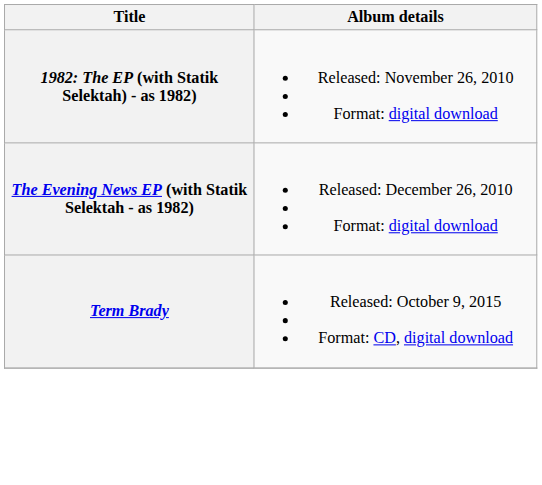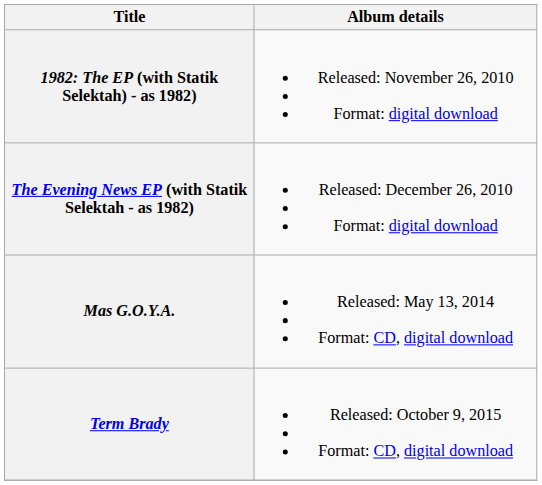 <table class="wikitable plainrowheaders" style="text-align:center;">
 <tr>
 <th scope="col" style="width:15em;">Title</th>
 <th scope="col" style="width:17em;">Album details</th>
 </tr>
 <tr>
 <th scope="row"><em>1982: The EP</em> (with Statik Selektah) - as 1982)</th>
 <td><br><ul><li>Released: November 26, 2010</li><li></li><li>Format: <a href='#'>digital download</a></li></ul></td>
 </tr>
 <tr>
 <th scope="row"><em><a href='#'>The Evening News EP</a></em> (with Statik Selektah - as 1982)</th>
 <td><br><ul><li>Released: December 26, 2010</li><li></li><li>Format: <a href='#'>digital download</a></li></ul></td>
 </tr>
 <tr>
+<th scope="row"><em>Mas G.O.Y.A.</em></th>
+<td><br><ul><li>Released: May 13, 2014</li><li></li><li>Format: <a href='#'>CD</a>, <a href='#'>digital download</a></li></ul></td>
+</tr>
+<tr>
 <th scope="row"><em><a href='#'>Term Brady</a></em></th>
 <td><br><ul><li>Released: October 9, 2015</li><li></li><li>Format: <a href='#'>CD</a>, <a href='#'>digital download</a></li></ul></td>
 </tr>
 <tr>
 </tr>
 </table>
